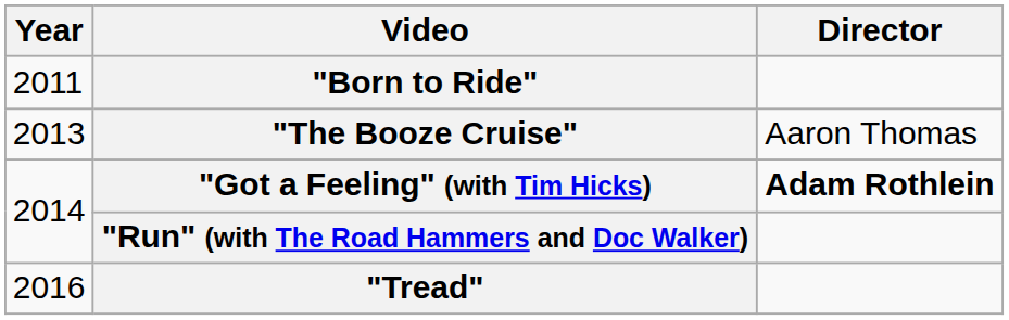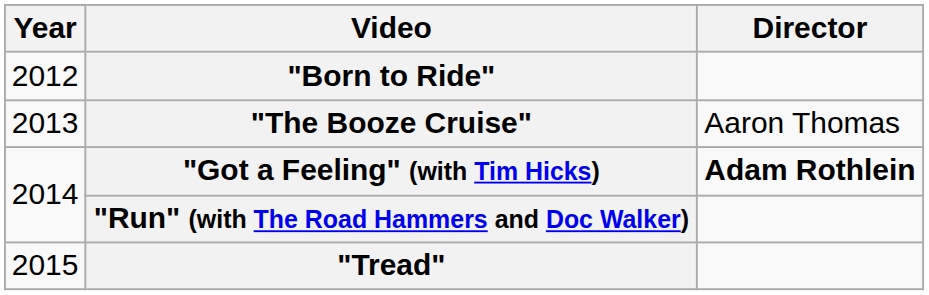 <table class="wikitable plainrowheaders">
 <tr>
 <th>Year</th>
 <th style="width:20em;">Video</th>
 <th>Director</th>
 </tr>
 <tr>
-<td>2011</td>
+<td>2012</td>
 <th scope="row">"Born to Ride"</th>
 <td></td>
 </tr>
 <tr>
 <td>2013</td>
 <th scope="row">"The Booze Cruise"</th>
 <td>Aaron Thomas</td>
 </tr>
 <tr>
 <td rowspan="2">2014</td>
 <th scope="row">"Got a Feeling" <small>(with <a href='#'>Tim Hicks</a>)</small></th>
 <td><strong>Adam Rothlein</strong></td>
 </tr>
 <tr>
 <th scope="row">"Run" <small>(with <a href='#'>The Road Hammers</a> and <a href='#'>Doc Walker</a>)</small></th>
 <td></td>
 </tr>
 <tr>
-<td>2016</td>
+<td>2015</td>
 <th scope="row">"Tread"</th>
 <td></td>
 </tr>
 </table>
